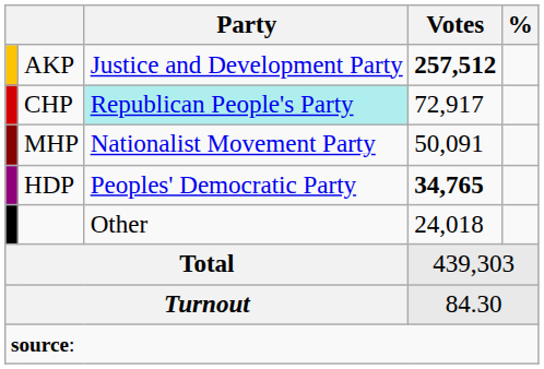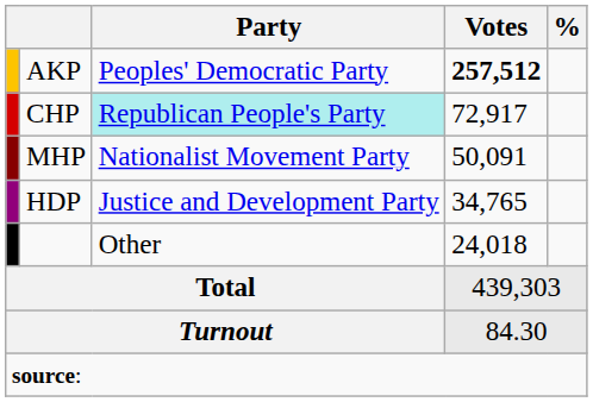 <table class="wikitable">
 <tr>
 <th colspan="2" align="center"></th>
 <th align="center">Party</th>
 <th align="center">Votes</th>
 <th align="center">%</th>
 </tr>
 <tr align="left">
 <td bgcolor="#FDC400" width="1"></td>
 <td>AKP</td>
-<td><a href='#'>Justice and Development Party</a></td>
+<td><a href='#'>Peoples' Democratic Party</a></td>
 <td><strong>257,512</strong></td>
 <td><strong></strong></td>
 </tr>
 <tr align="left">
 <td bgcolor="#d50000" width="1"></td>
 <td>CHP</td>
 <td style="background: paleturquoise;"><a href='#'>Republican People's Party</a></td>
 <td>72,917</td>
 <td></td>
 </tr>
 <tr align="left">
 <td bgcolor="#870000" width="1"></td>
 <td>MHP</td>
 <td><a href='#'>Nationalist Movement Party</a></td>
 <td>50,091</td>
 <td></td>
 </tr>
 <tr align="left">
 <td bgcolor="#91007B" width="1"></td>
 <td>HDP</td>
-<td><a href='#'>Peoples' Democratic Party</a></td>
-<td><strong>34,765</strong></td>
+<td><a href='#'>Justice and Development Party</a></td>
+<td>34,765</td>
 <td></td>
 </tr>
 <tr align="left">
 <td bgcolor=" " width="1"></td>
 <td></td>
 <td>Other</td>
 <td>24,018</td>
 <td></td>
 </tr>
 <tr align="left" style="background-color:#E9E9E9">
 <th colspan="3" align="center"><strong>Total</strong></th>
 <td colspan="5" align="center">439,303</td>
 </tr>
 <tr align="left" style="background-color:#E9E9E9">
 <th colspan="3" align="center"><em>Turnout</em></th>
 <td colspan="5" align="center">84.30</td>
 </tr>
 <tr>
 <td colspan="9" align="left"><small><strong>source</strong>: </small></td>
 </tr>
 </table>
